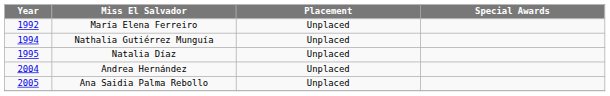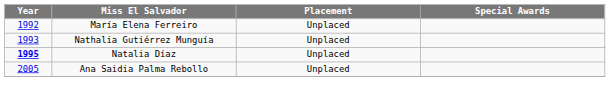 <table class="wikitable sortable" style="font-size: 95%; text-align:center">
 <tr>
 <th width="60" style="background-color:#787878;color:#FFFFFF;">Year</th>
 <th width="250" style="background-color:#787878;color:#FFFFFF;">Miss El Salvador</th>
 <th width="250" style="background-color:#787878;color:#FFFFFF;">Placement</th>
 <th width="250" style="background-color:#787878;color:#FFFFFF;">Special Awards</th>
 </tr>
 <tr>
 <td><a href='#'>1992</a></td>
 <td>María Elena Ferreiro</td>
 <td>Unplaced</td>
 <td></td>
 </tr>
 <tr>
-<td><a href='#'>1994</a></td>
+<td><a href='#'>1993</a></td>
 <td>Nathalia Gutiérrez Munguía</td>
 <td>Unplaced</td>
 <td></td>
 </tr>
 <tr>
-<td><a href='#'>1995</a></td>
+<td><strong><a href='#'>1995</a></strong></td>
 <td>Natalia Díaz</td>
-<td>Unplaced</td>
-<td></td>
-</tr>
-<tr>
-<td><a href='#'>2004</a></td>
-<td>Andrea Hernández</td>
 <td>Unplaced</td>
 <td></td>
 </tr>
 <tr>
 <td><a href='#'>2005</a></td>
 <td>Ana Saidia Palma Rebollo</td>
 <td>Unplaced</td>
 <td></td>
 </tr>
 <tr>
 </tr>
 </table>
